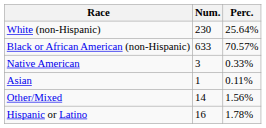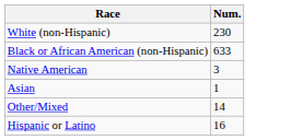 <table class="wikitable">
 <tr>
 <th>Race</th>
 <th>Num.</th>
-<th>Perc.</th>
 </tr>
 <tr>
 <td><a href='#'>White</a> (non-Hispanic)</td>
 <td>230</td>
-<td>25.64%</td>
 </tr>
 <tr>
 <td><a href='#'>Black or African American</a> (non-Hispanic)</td>
 <td>633</td>
-<td>70.57%</td>
 </tr>
 <tr>
 <td><a href='#'>Native American</a></td>
 <td>3</td>
-<td>0.33%</td>
 </tr>
 <tr>
 <td><a href='#'>Asian</a></td>
 <td>1</td>
-<td>0.11%</td>
 </tr>
 <tr>
 <td><a href='#'>Other/Mixed</a></td>
 <td>14</td>
-<td>1.56%</td>
 </tr>
 <tr>
 <td><a href='#'>Hispanic</a> or <a href='#'>Latino</a></td>
 <td>16</td>
-<td>1.78%</td>
 </tr>
 </table>
